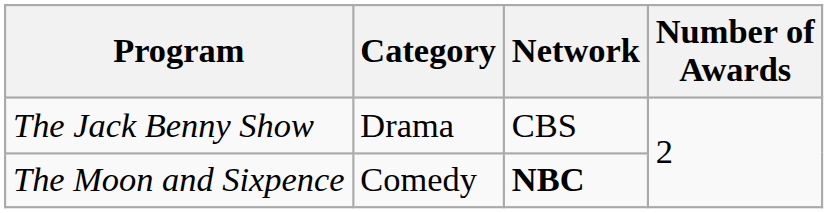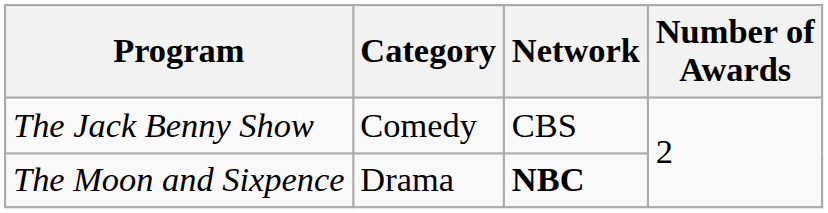 <table class="wikitable">
 <tr>
 <th>Program</th>
 <th>Category</th>
 <th>Network</th>
 <th>Number of<br>Awards</th>
 </tr>
 <tr>
 <td><em>The Jack Benny Show</em></td>
-<td>Drama</td>
+<td>Comedy</td>
 <td>CBS</td>
 <td rowspan="2">2</td>
 </tr>
 <tr>
 <td><em>The Moon and Sixpence</em></td>
-<td>Comedy</td>
+<td>Drama</td>
 <td><strong>NBC</strong></td>
 </tr>
 </table>
